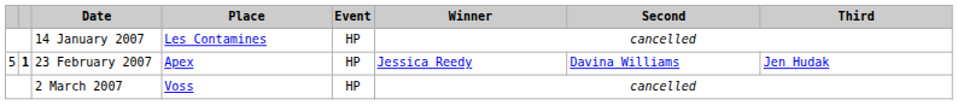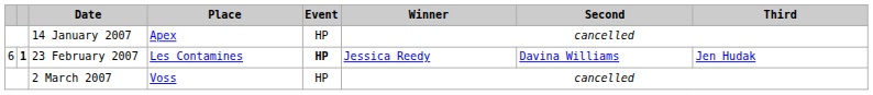 <table class="wikitable plainrowheaders" style="background:#fff; font-size:86%; line-height:16px; border:grey solid 1px; border-collapse:collapse;">
 <tr style="background:#ccc; text-align:center;">
 <th scope="col" style="background:#ccc; width=20 px;"></th>
 <th scope="col" style="background:#ccc; width=30 px;"></th>
 <th scope="col" style="background:#ccc; width:120px;">Date</th>
 <th scope="col" style="background:#ccc; width:160px;">Place</th>
 <th scope="col" style="background:#ccc; width:15px;">Event</th>
 <th scope="col" style="background:#ccc; width:185px;">Winner</th>
 <th scope="col" style="background:#ccc; width:185px;">Second</th>
 <th scope="col" style="background:#ccc; width:185px;">Third</th>
 </tr>
 <tr>
 <td colspan=2></td>
 <td>14 January 2007</td>
-<td> <a href='#'>Les Contamines</a></td>
+<td> <a href='#'>Apex</a></td>
 <td align=center>HP</td>
 <td colspan=3 align=center><em>cancelled</em></td>
 </tr>
 <tr>
-<td align=center>5</td>
+<td align=center>6</td>
 <td align=center><strong>1</strong></td>
 <td>23 February 2007</td>
-<td> <a href='#'>Apex</a></td>
-<td align=center>HP</td>
+<td> <a href='#'>Les Contamines</a></td>
+<td align=center><strong>HP</strong></td>
 <td> <a href='#'>Jessica Reedy</a></td>
 <td> <a href='#'>Davina Williams</a></td>
 <td> <a href='#'>Jen Hudak</a></td>
 </tr>
 <tr>
 <td colspan=2></td>
 <td>2 March 2007</td>
 <td> <a href='#'>Voss</a></td>
 <td align=center>HP</td>
 <td colspan=3 align=center><em>cancelled</em></td>
 </tr>
 </table>
